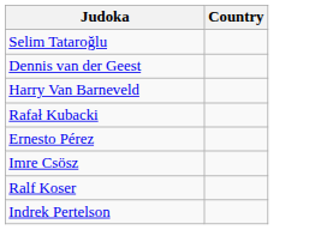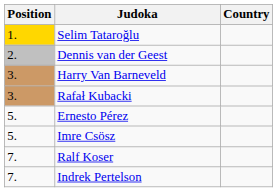 <table class=wikitable>
 <tr>
+<th width=10>Position</th>
 <th width=200>Judoka</th>
 <th width=10>Country</th>
 </tr>
 <tr>
+<td bgcolor=gold>1.</td>
 <td><a href='#'>Selim Tataroğlu</a></td>
 <td></td>
 </tr>
 <tr>
+<td bgcolor="silver">2.</td>
 <td><a href='#'>Dennis van der Geest</a></td>
 <td></td>
 </tr>
 <tr>
+<td bgcolor="CC9966">3.</td>
 <td><a href='#'>Harry Van Barneveld</a></td>
 <td></td>
 </tr>
 <tr>
+<td bgcolor="CC9966">3.</td>
 <td><a href='#'>Rafał Kubacki</a></td>
 <td></td>
 </tr>
 <tr>
+<td>5.</td>
 <td><a href='#'>Ernesto Pérez</a></td>
 <td></td>
 </tr>
 <tr>
+<td>5.</td>
 <td><a href='#'>Imre Csösz</a></td>
 <td></td>
 </tr>
 <tr>
+<td>7.</td>
 <td><a href='#'>Ralf Koser</a></td>
 <td></td>
 </tr>
 <tr>
+<td>7.</td>
 <td><a href='#'>Indrek Pertelson</a></td>
 <td></td>
 </tr>
 </table>
